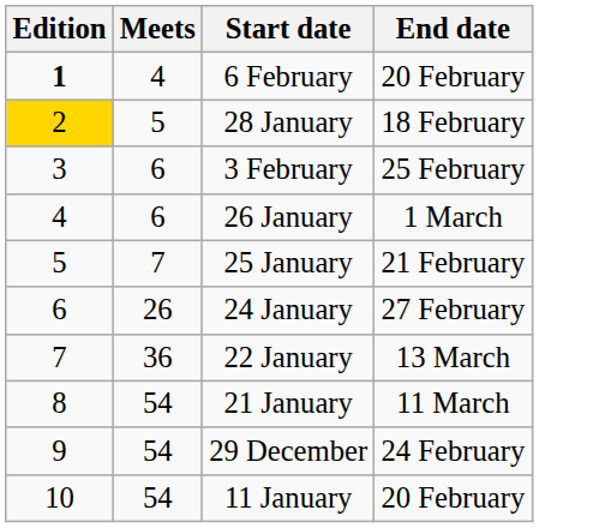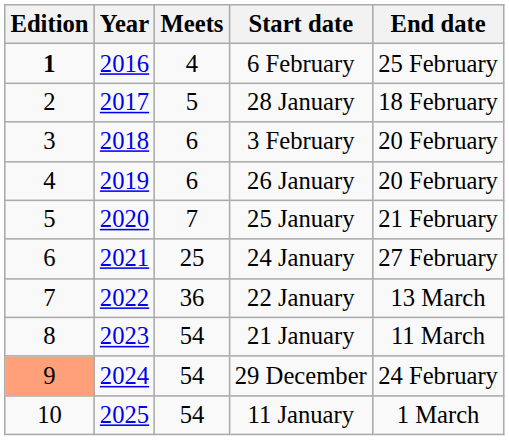 <table class=wikitable style="text-align:center">
 <tr>
 <th>Edition</th>
+<th>Year</th>
 <th>Meets</th>
 <th>Start date</th>
 <th>End date</th>
 </tr>
 <tr>
 <td><strong>1</strong></td>
+<td><a href='#'>2016</a></td>
 <td>4</td>
 <td>6 February</td>
-<td>20 February</td>
+<td>25 February</td>
 </tr>
 <tr>
-<td style="background: gold;">2</td>
+<td>2</td>
+<td><a href='#'>2017</a></td>
 <td>5</td>
 <td>28 January</td>
 <td>18 February</td>
 </tr>
 <tr>
 <td>3</td>
+<td><a href='#'>2018</a></td>
 <td>6</td>
 <td>3 February</td>
-<td>25 February</td>
+<td>20 February</td>
 </tr>
 <tr>
 <td>4</td>
+<td><a href='#'>2019</a></td>
 <td>6</td>
 <td>26 January</td>
-<td>1 March</td>
+<td>20 February</td>
 </tr>
 <tr>
 <td>5</td>
+<td><a href='#'>2020</a></td>
 <td>7</td>
 <td>25 January</td>
 <td>21 February</td>
 </tr>
 <tr>
 <td>6</td>
-<td>26</td>
+<td><a href='#'>2021</a></td>
+<td>25</td>
 <td>24 January</td>
 <td>27 February</td>
 </tr>
 <tr>
 <td>7</td>
+<td><a href='#'>2022</a></td>
 <td>36</td>
 <td>22 January</td>
 <td>13 March</td>
 </tr>
 <tr>
 <td>8</td>
+<td><a href='#'>2023</a></td>
 <td>54</td>
 <td>21 January</td>
 <td>11 March</td>
 </tr>
 <tr>
-<td>9</td>
+<td style="background: lightsalmon;">9</td>
+<td><a href='#'>2024</a></td>
 <td>54</td>
 <td>29 December</td>
 <td>24 February</td>
 </tr>
 <tr>
 <td>10</td>
+<td><a href='#'>2025</a></td>
 <td>54</td>
 <td>11 January</td>
-<td>20 February</td>
+<td>1 March</td>
 </tr>
 </table>
